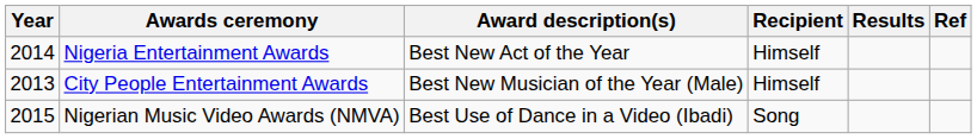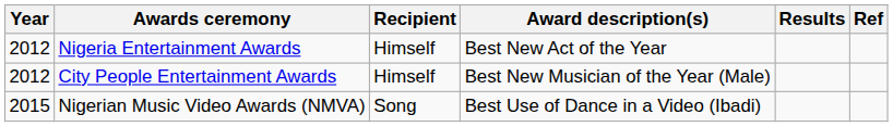 <table class="wikitable">
 <tr>
 <th>Year</th>
 <th>Awards ceremony</th>
+<th>Recipient</th>
 <th>Award description(s)</th>
-<th>Recipient</th>
 <th>Results</th>
 <th>Ref</th>
 </tr>
 <tr>
-<td>2014</td>
+<td>2012</td>
 <td><a href='#'>Nigeria Entertainment Awards</a></td>
+<td>Himself</td>
 <td>Best New Act of the Year</td>
-<td>Himself</td>
 <td></td>
 <td></td>
 </tr>
 <tr>
-<td>2013</td>
+<td>2012</td>
 <td><a href='#'>City People Entertainment Awards</a></td>
+<td>Himself</td>
 <td>Best New Musician of the Year (Male)</td>
-<td>Himself</td>
 <td></td>
 <td></td>
 </tr>
 <tr>
 <td>2015</td>
 <td>Nigerian Music Video Awards (NMVA)</td>
+<td>Song</td>
 <td>Best Use of Dance in a Video (Ibadi)</td>
-<td>Song</td>
 <td></td>
 <td></td>
 </tr>
 </table>
